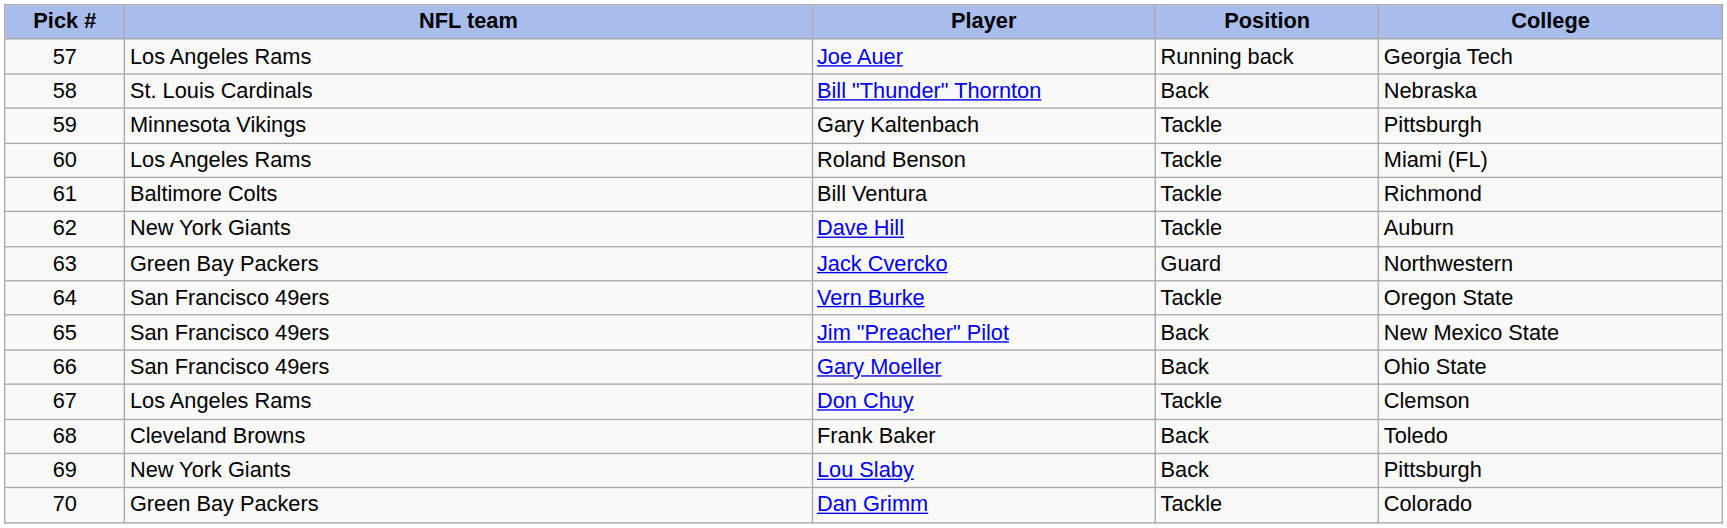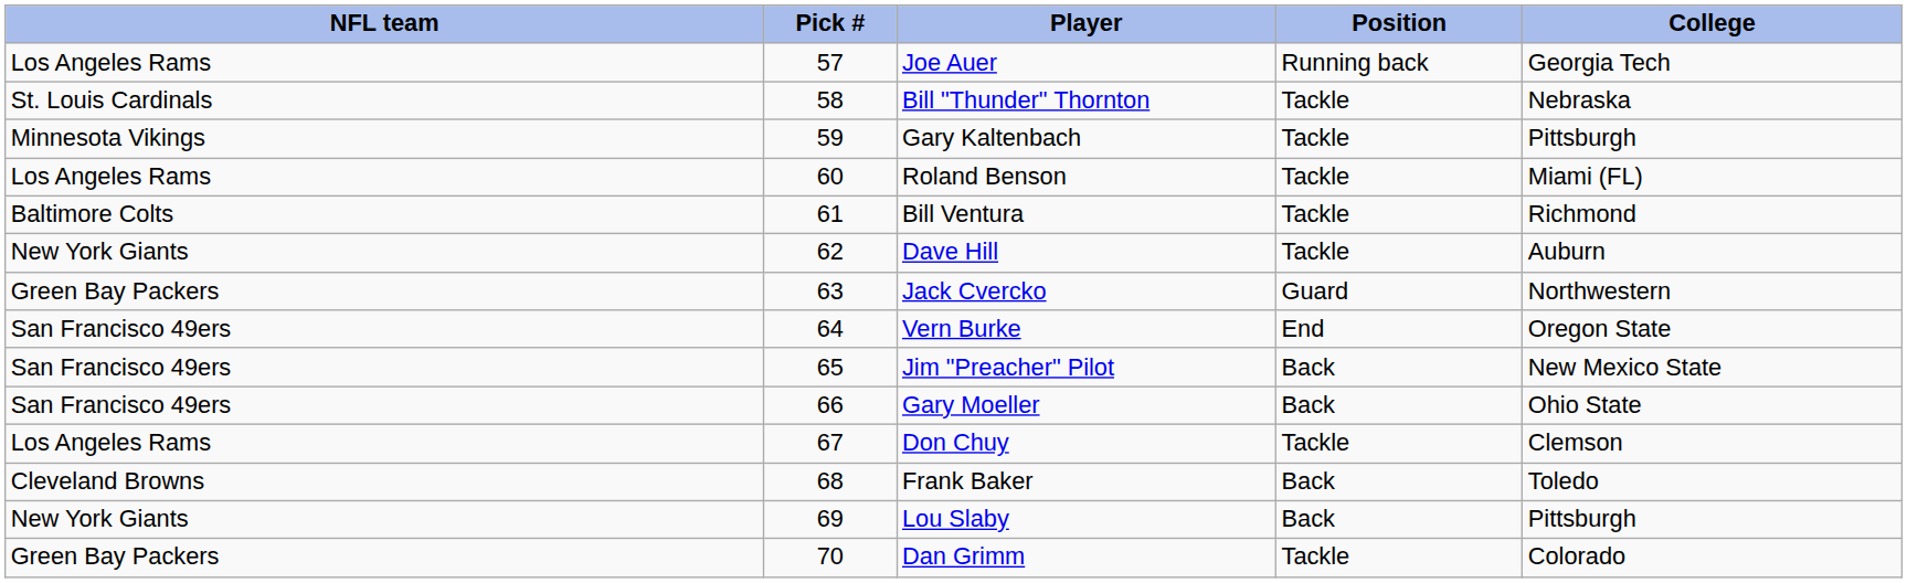 <table class="wikitable sortable sortable" style="width: 100%">
 <tr>
+<th width=40% style="background:#A8BDEC;">NFL team</th>
 <th style="background:#A8BDEC;" width=7%>Pick #</th>
-<th width=40% style="background:#A8BDEC;">NFL team</th>
 <th width=20% style="background:#A8BDEC;">Player</th>
 <th width=13% style="background:#A8BDEC;">Position</th>
 <th style="background:#A8BDEC;">College</th>
 </tr>
 <tr>
+<td>Los Angeles Rams</td>
 <td align=center>57</td>
-<td>Los Angeles Rams</td>
 <td><a href='#'>Joe Auer</a></td>
 <td>Running back</td>
 <td>Georgia Tech</td>
 </tr>
 <tr>
+<td>St. Louis Cardinals</td>
 <td align=center>58</td>
-<td>St. Louis Cardinals</td>
 <td><a href='#'>Bill "Thunder" Thornton</a></td>
-<td>Back</td>
+<td>Tackle</td>
 <td>Nebraska</td>
 </tr>
 <tr>
+<td>Minnesota Vikings</td>
 <td align=center>59</td>
-<td>Minnesota Vikings</td>
 <td>Gary Kaltenbach</td>
 <td>Tackle</td>
 <td>Pittsburgh</td>
 </tr>
 <tr>
+<td>Los Angeles Rams</td>
 <td align=center>60</td>
-<td>Los Angeles Rams</td>
 <td>Roland Benson</td>
 <td>Tackle</td>
 <td>Miami (FL)</td>
 </tr>
 <tr>
+<td>Baltimore Colts</td>
 <td align=center>61</td>
-<td>Baltimore Colts</td>
 <td>Bill Ventura</td>
 <td>Tackle</td>
 <td>Richmond</td>
 </tr>
 <tr>
+<td>New York Giants</td>
 <td align=center>62</td>
-<td>New York Giants</td>
 <td><a href='#'>Dave Hill</a></td>
 <td>Tackle</td>
 <td>Auburn</td>
 </tr>
 <tr>
+<td>Green Bay Packers</td>
 <td align=center>63</td>
-<td>Green Bay Packers</td>
 <td><a href='#'>Jack Cvercko</a></td>
 <td>Guard</td>
 <td>Northwestern</td>
 </tr>
 <tr>
+<td>San Francisco 49ers</td>
 <td align=center>64</td>
-<td>San Francisco 49ers</td>
 <td><a href='#'>Vern Burke</a></td>
-<td>Tackle</td>
+<td>End</td>
 <td>Oregon State</td>
 </tr>
 <tr>
+<td>San Francisco 49ers</td>
 <td align=center>65</td>
-<td>San Francisco 49ers</td>
 <td><a href='#'>Jim "Preacher" Pilot</a></td>
 <td>Back</td>
 <td>New Mexico State</td>
 </tr>
 <tr>
+<td>San Francisco 49ers</td>
 <td align=center>66</td>
-<td>San Francisco 49ers</td>
 <td><a href='#'>Gary Moeller</a></td>
 <td>Back</td>
 <td>Ohio State</td>
 </tr>
 <tr>
+<td>Los Angeles Rams</td>
 <td align=center>67</td>
-<td>Los Angeles Rams</td>
 <td><a href='#'>Don Chuy</a></td>
 <td>Tackle</td>
 <td>Clemson</td>
 </tr>
 <tr>
+<td>Cleveland Browns</td>
 <td align=center>68</td>
-<td>Cleveland Browns</td>
 <td>Frank Baker</td>
 <td>Back</td>
 <td>Toledo</td>
 </tr>
 <tr>
+<td>New York Giants</td>
 <td align=center>69</td>
-<td>New York Giants</td>
 <td><a href='#'>Lou Slaby</a></td>
 <td>Back</td>
 <td>Pittsburgh</td>
 </tr>
 <tr>
+<td>Green Bay Packers</td>
 <td align=center>70</td>
-<td>Green Bay Packers</td>
 <td><a href='#'>Dan Grimm</a></td>
 <td>Tackle</td>
 <td>Colorado</td>
 </tr>
 </table>
